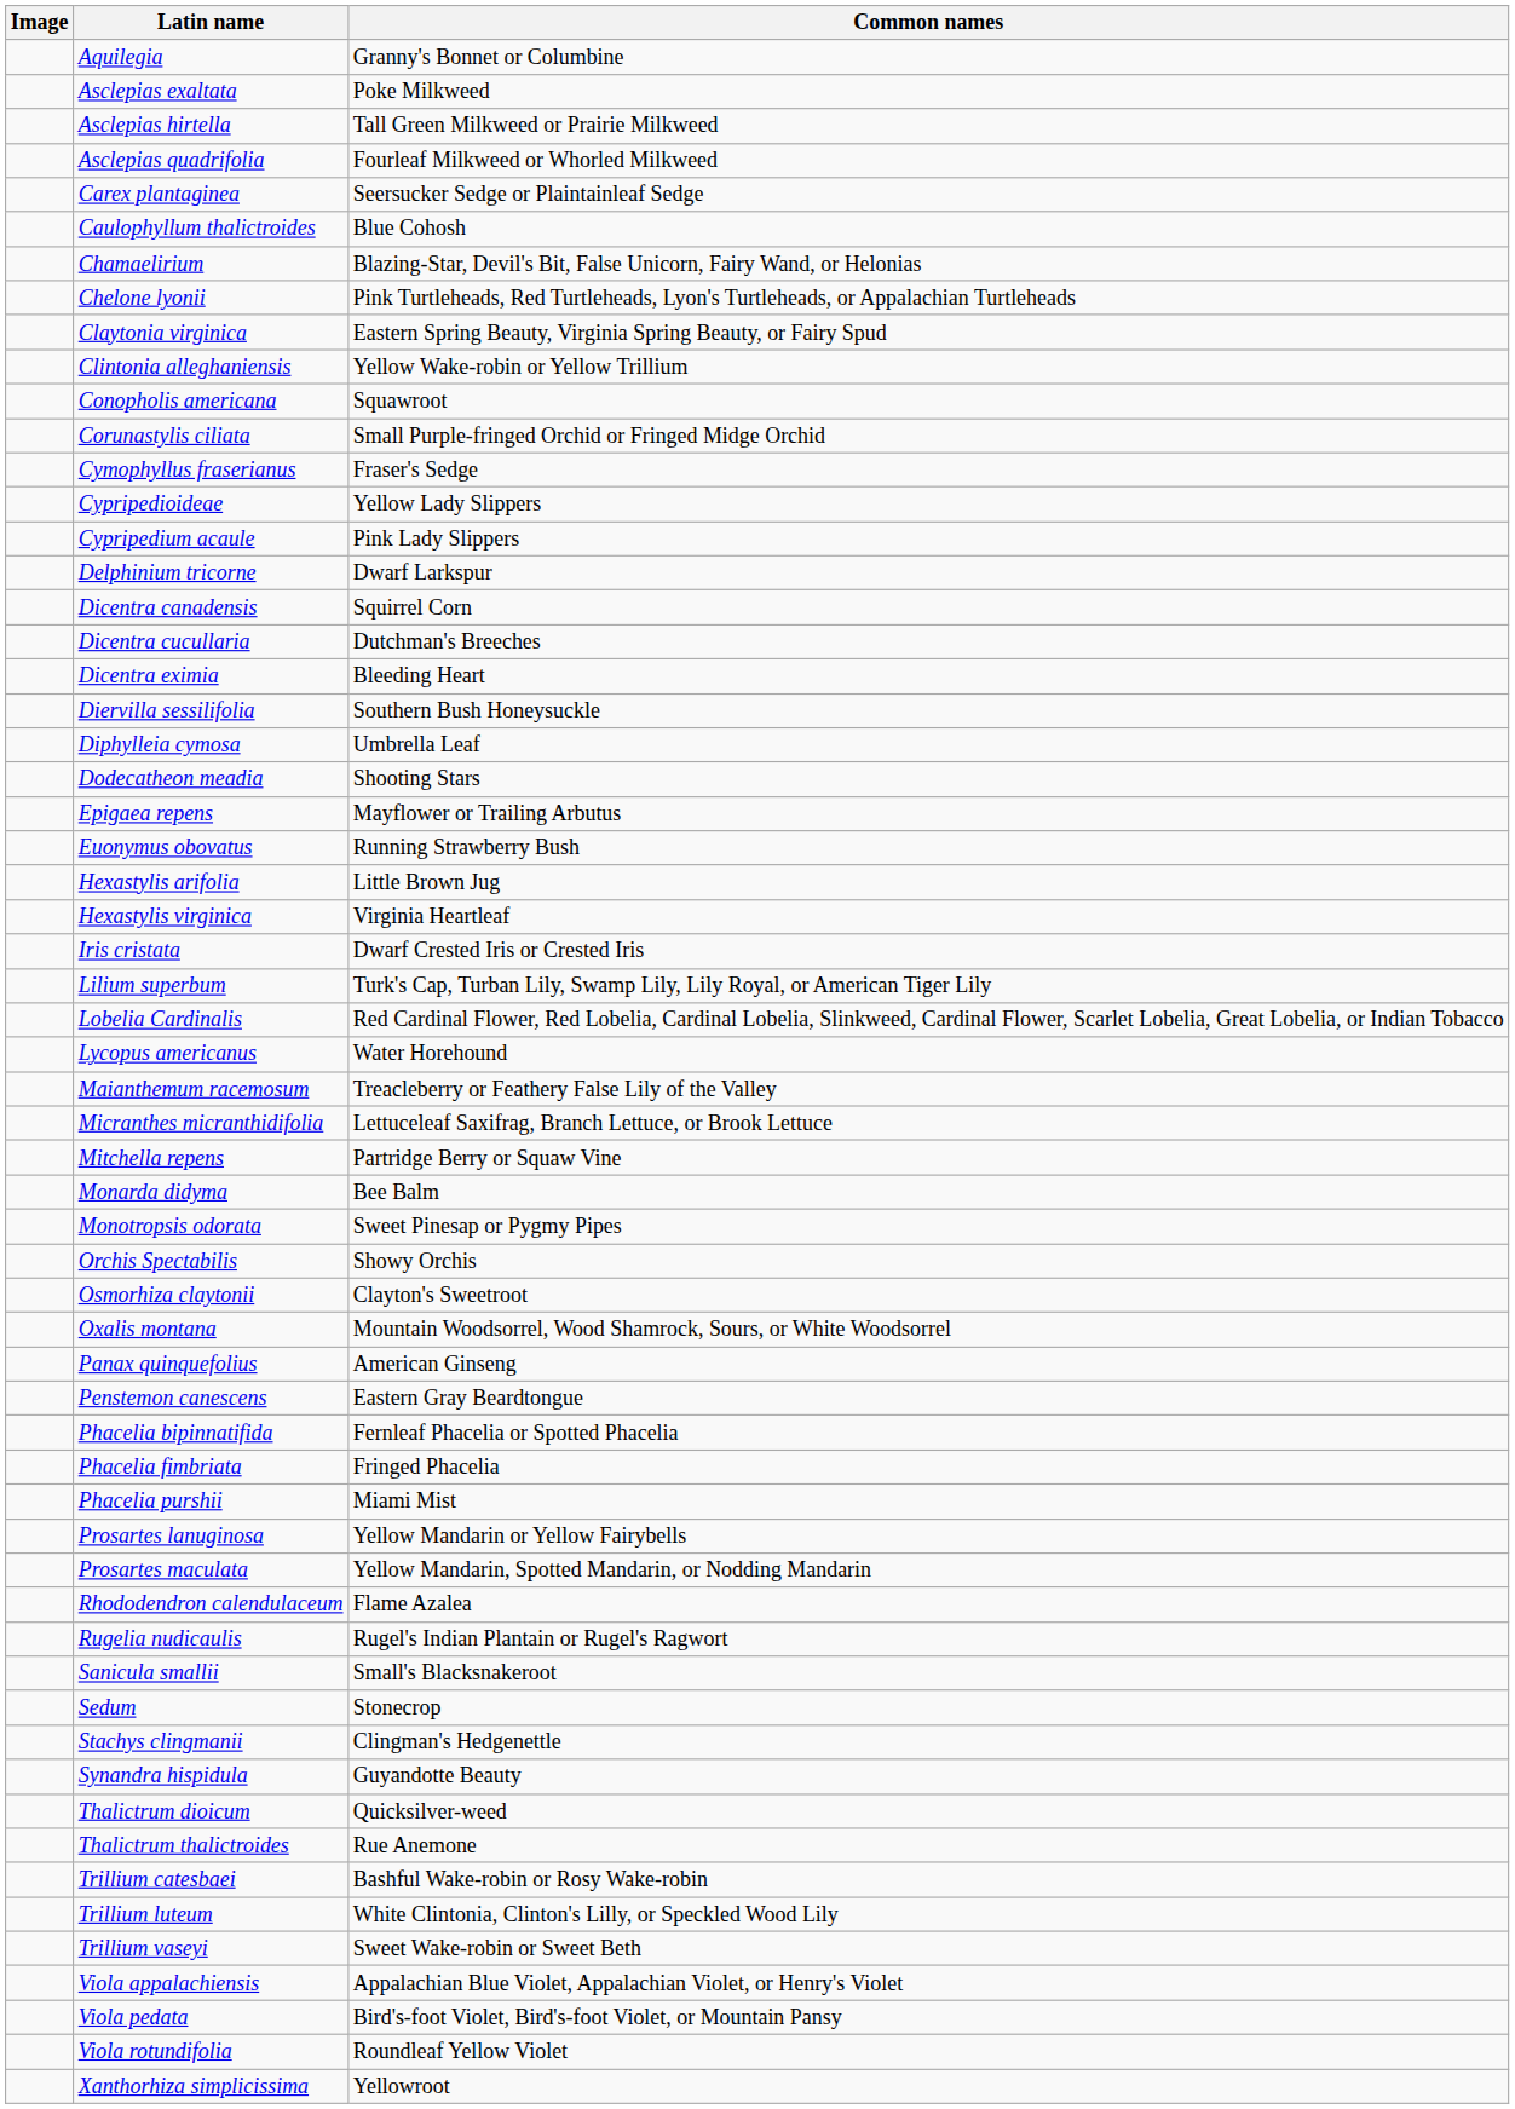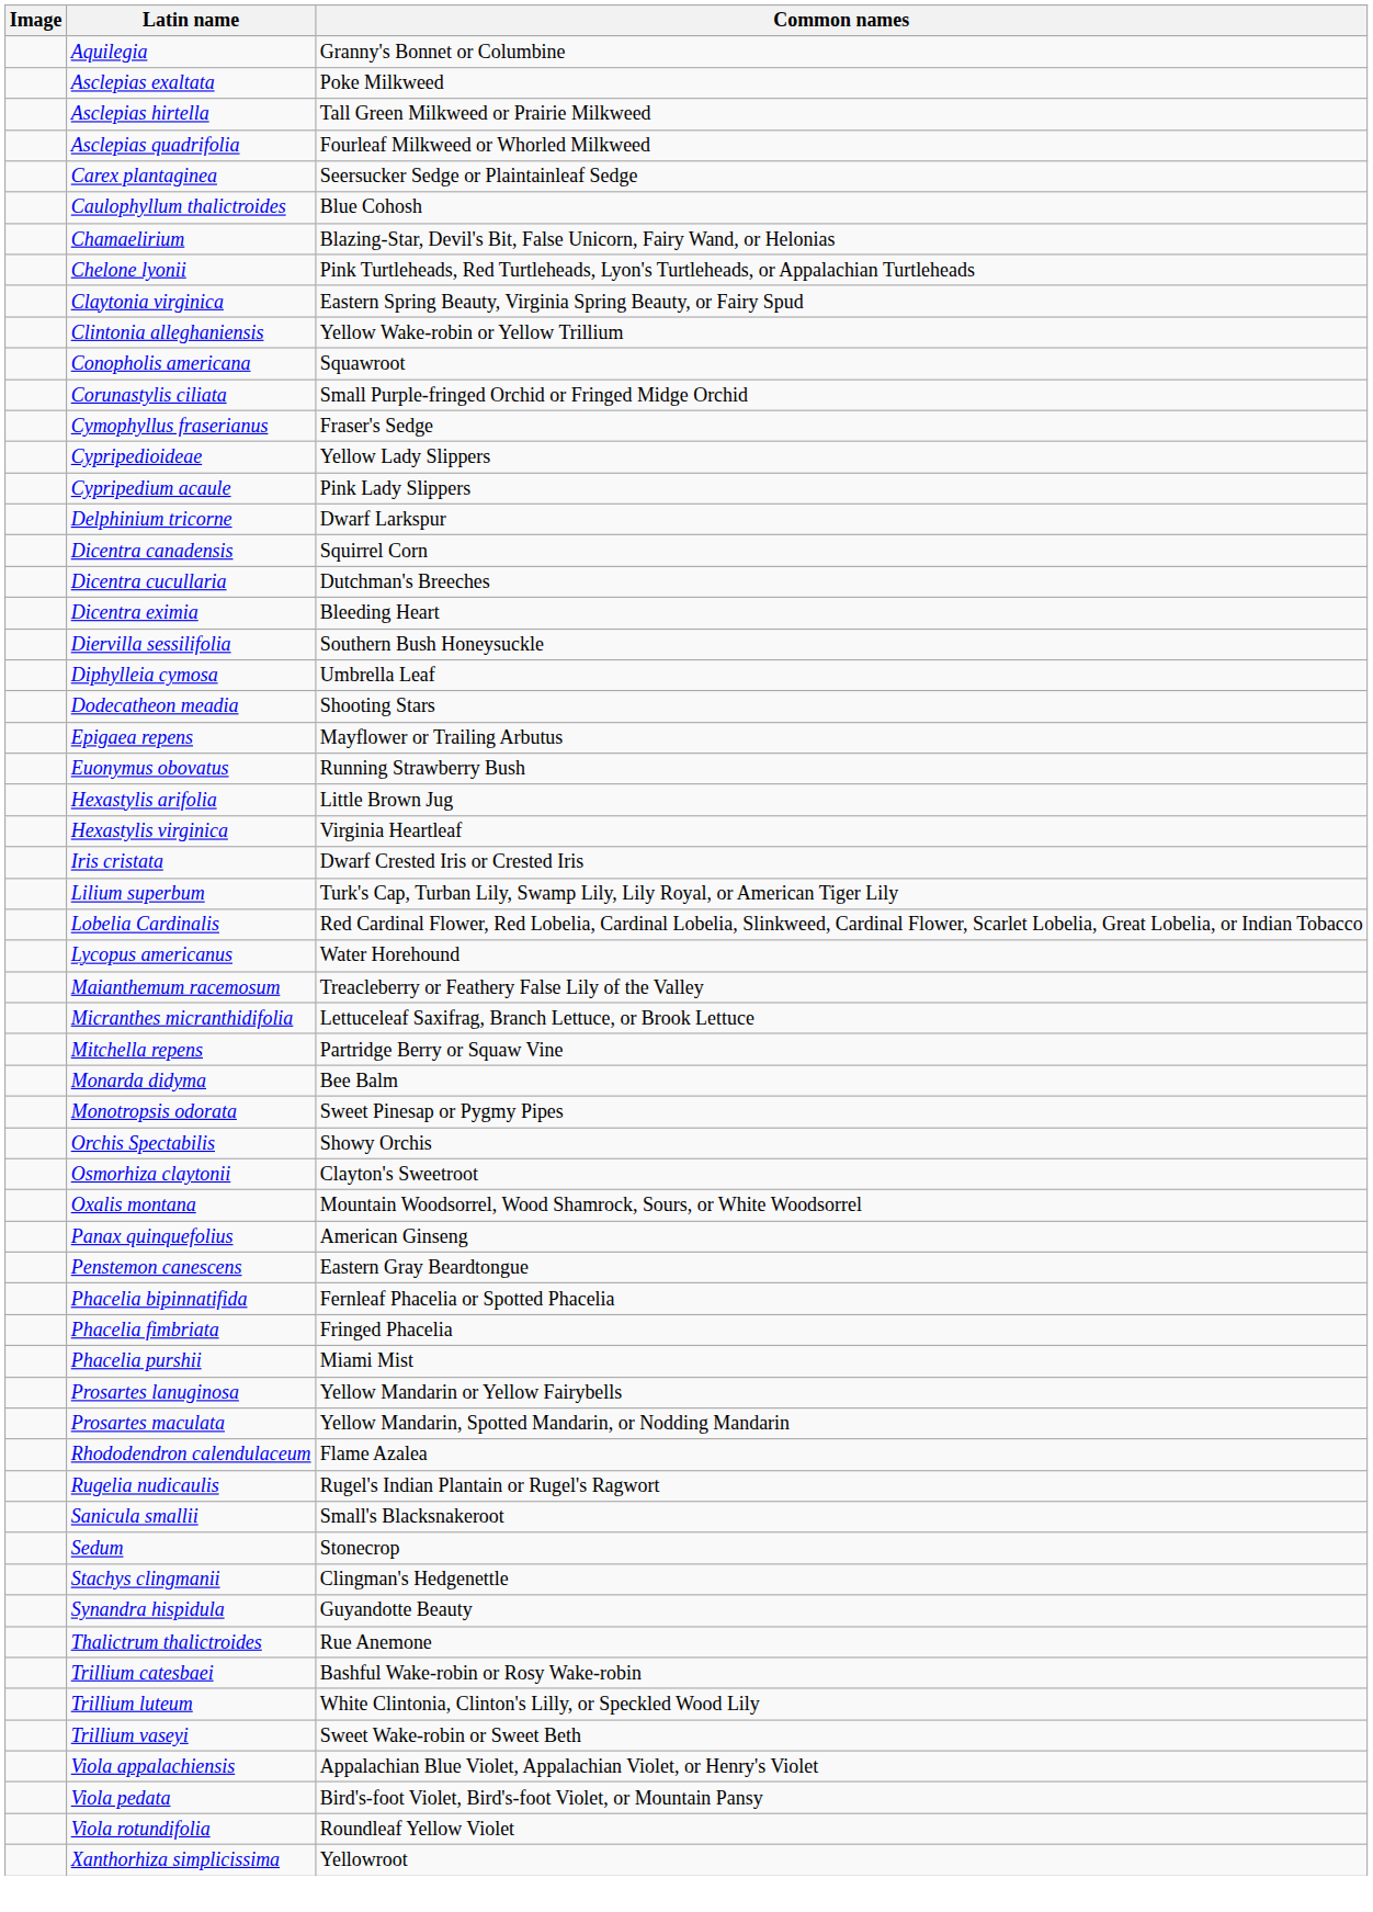 <table class="wikitable" style="width=100%">
 <tr>
 <th>Image</th>
 <th>Latin name</th>
 <th>Common names</th>
 </tr>
 <tr>
 <td></td>
 <td><em><a href='#'>Aquilegia</a></em></td>
 <td>Granny's Bonnet or Columbine</td>
 </tr>
 <tr>
 <td></td>
 <td><a href='#'><em>Asclepias exaltata</em></a></td>
 <td>Poke Milkweed</td>
 </tr>
 <tr>
 <td></td>
 <td><em><a href='#'>Asclepias hirtella</a></em></td>
 <td>Tall Green Milkweed or Prairie Milkweed</td>
 </tr>
 <tr>
 <td></td>
 <td><em><a href='#'>Asclepias quadrifolia</a></em></td>
 <td>Fourleaf Milkweed or Whorled Milkweed</td>
 </tr>
 <tr>
 <td></td>
 <td><em><a href='#'>Carex plantaginea</a></em></td>
 <td>Seersucker Sedge or Plaintainleaf Sedge</td>
 </tr>
 <tr>
 <td></td>
 <td><em><a href='#'>Caulophyllum thalictroides</a></em></td>
 <td>Blue Cohosh</td>
 </tr>
 <tr>
 <td></td>
 <td><em><a href='#'>Chamaelirium</a></em></td>
 <td>Blazing-Star, Devil's Bit, False Unicorn, Fairy Wand, or Helonias</td>
 </tr>
 <tr>
 <td></td>
 <td><em><a href='#'>Chelone lyonii</a></em></td>
 <td>Pink Turtleheads, Red Turtleheads, Lyon's Turtleheads, or Appalachian Turtleheads</td>
 </tr>
 <tr>
 <td></td>
 <td><em><a href='#'>Claytonia virginica</a></em></td>
 <td>Eastern Spring Beauty, Virginia Spring Beauty, or Fairy Spud</td>
 </tr>
 <tr>
 <td></td>
 <td><em><a href='#'>Clintonia alleghaniensis</a></em></td>
 <td>Yellow Wake-robin or Yellow Trillium</td>
 </tr>
 <tr>
 <td></td>
 <td><em><a href='#'>Conopholis americana</a></em></td>
 <td>Squawroot</td>
 </tr>
 <tr>
 <td></td>
 <td><em><a href='#'>Corunastylis ciliata</a></em></td>
 <td>Small Purple-fringed Orchid or Fringed Midge Orchid</td>
 </tr>
 <tr>
 <td></td>
 <td><em><a href='#'>Cymophyllus fraserianus</a></em></td>
 <td>Fraser's Sedge</td>
 </tr>
 <tr>
 <td></td>
 <td><em><a href='#'>Cypripedioideae</a></em></td>
 <td>Yellow Lady Slippers</td>
 </tr>
 <tr>
 <td></td>
 <td><a href='#'><em>Cypripedium acaule</em></a></td>
 <td>Pink Lady Slippers</td>
 </tr>
 <tr>
 <td></td>
 <td><em><a href='#'>Delphinium tricorne</a></em></td>
 <td>Dwarf Larkspur</td>
 </tr>
 <tr>
 <td></td>
 <td><em><a href='#'>Dicentra canadensis</a></em></td>
 <td>Squirrel Corn</td>
 </tr>
 <tr>
 <td></td>
 <td><em><a href='#'>Dicentra cucullaria</a></em></td>
 <td>Dutchman's Breeches</td>
 </tr>
 <tr>
 <td></td>
 <td><em><a href='#'>Dicentra eximia</a></em></td>
 <td>Bleeding Heart</td>
 </tr>
 <tr>
 <td></td>
 <td><em><a href='#'>Diervilla sessilifolia</a></em></td>
 <td>Southern Bush Honeysuckle</td>
 </tr>
 <tr>
 <td></td>
 <td><em><a href='#'>Diphylleia cymosa</a></em></td>
 <td>Umbrella Leaf</td>
 </tr>
 <tr>
 <td></td>
 <td><em><a href='#'>Dodecatheon meadia</a></em></td>
 <td>Shooting Stars</td>
 </tr>
 <tr>
 <td></td>
 <td><em><a href='#'>Epigaea repens</a></em></td>
 <td>Mayflower or Trailing Arbutus</td>
 </tr>
 <tr>
 <td></td>
 <td><em><a href='#'>Euonymus obovatus</a></em></td>
 <td>Running Strawberry Bush</td>
 </tr>
 <tr>
 <td></td>
 <td><em><a href='#'>Hexastylis arifolia</a></em></td>
 <td>Little Brown Jug</td>
 </tr>
 <tr>
 <td></td>
 <td><em><a href='#'>Hexastylis virginica</a></em></td>
 <td>Virginia Heartleaf</td>
 </tr>
 <tr>
 <td></td>
 <td><em><a href='#'>Iris cristata</a></em></td>
 <td>Dwarf Crested Iris or Crested Iris</td>
 </tr>
 <tr>
 <td></td>
 <td><em><a href='#'>Lilium superbum</a></em></td>
 <td>Turk's Cap, Turban Lily, Swamp Lily, Lily Royal, or American Tiger Lily</td>
 </tr>
 <tr>
 <td></td>
 <td><a href='#'><em>Lobelia Cardinalis</em></a></td>
 <td>Red Cardinal Flower, Red Lobelia, Cardinal Lobelia, Slinkweed, Cardinal Flower, Scarlet Lobelia, Great Lobelia, or Indian Tobacco</td>
 </tr>
 <tr>
 <td></td>
 <td><em><a href='#'>Lycopus americanus</a></em></td>
 <td>Water Horehound</td>
 </tr>
 <tr>
 <td></td>
 <td><em><a href='#'>Maianthemum racemosum</a></em></td>
 <td>Treacleberry or Feathery False Lily of the Valley</td>
 </tr>
 <tr>
 <td></td>
 <td><em><a href='#'>Micranthes micranthidifolia</a></em></td>
 <td>Lettuceleaf Saxifrag, Branch Lettuce, or Brook Lettuce</td>
 </tr>
 <tr>
 <td></td>
 <td><em><a href='#'>Mitchella repens</a></em></td>
 <td>Partridge Berry or Squaw Vine</td>
 </tr>
 <tr>
 <td></td>
 <td><em><a href='#'>Monarda didyma</a></em></td>
 <td>Bee Balm</td>
 </tr>
 <tr>
 <td></td>
 <td><em><a href='#'>Monotropsis odorata</a></em></td>
 <td>Sweet Pinesap or Pygmy Pipes</td>
 </tr>
 <tr>
 <td></td>
 <td><a href='#'><em>Orchis Spectabilis</em></a></td>
 <td>Showy Orchis</td>
 </tr>
 <tr>
 <td></td>
 <td><em><a href='#'>Osmorhiza claytonii</a></em></td>
 <td>Clayton's Sweetroot</td>
 </tr>
 <tr>
 <td></td>
 <td><em><a href='#'>Oxalis montana</a></em></td>
 <td>Mountain Woodsorrel, Wood Shamrock, Sours, or White Woodsorrel</td>
 </tr>
 <tr>
 <td></td>
 <td><em><a href='#'>Panax quinquefolius</a></em></td>
 <td>American Ginseng</td>
 </tr>
 <tr>
 <td></td>
 <td><em><a href='#'>Penstemon canescens</a></em></td>
 <td>Eastern Gray Beardtongue</td>
 </tr>
 <tr>
 <td></td>
 <td><em><a href='#'>Phacelia bipinnatifida</a></em></td>
 <td>Fernleaf Phacelia or Spotted Phacelia</td>
 </tr>
 <tr>
 <td></td>
 <td><em><a href='#'>Phacelia fimbriata</a></em></td>
 <td>Fringed Phacelia</td>
 </tr>
 <tr>
 <td></td>
 <td><em><a href='#'>Phacelia purshii</a></em></td>
 <td>Miami Mist</td>
 </tr>
 <tr>
 <td></td>
 <td><em><a href='#'>Prosartes lanuginosa</a></em></td>
 <td>Yellow Mandarin or Yellow Fairybells</td>
 </tr>
 <tr>
 <td></td>
 <td><em><a href='#'>Prosartes maculata</a></em></td>
 <td>Yellow Mandarin, Spotted Mandarin, or Nodding Mandarin</td>
 </tr>
 <tr>
 <td></td>
 <td><em><a href='#'>Rhododendron calendulaceum</a></em></td>
 <td>Flame Azalea</td>
 </tr>
 <tr>
 <td></td>
 <td><em><a href='#'>Rugelia nudicaulis</a></em></td>
 <td>Rugel's Indian Plantain or Rugel's Ragwort</td>
 </tr>
 <tr>
 <td></td>
 <td><em><a href='#'>Sanicula smallii</a></em></td>
 <td>Small's Blacksnakeroot</td>
 </tr>
 <tr>
 <td></td>
 <td><em><a href='#'>Sedum</a></em></td>
 <td>Stonecrop</td>
 </tr>
 <tr>
 <td></td>
 <td><em><a href='#'>Stachys clingmanii</a></em></td>
 <td>Clingman's Hedgenettle</td>
 </tr>
 <tr>
 <td></td>
 <td><em><a href='#'>Synandra hispidula</a></em></td>
 <td>Guyandotte Beauty</td>
 </tr>
 <tr>
 <td></td>
-<td><em><a href='#'>Thalictrum dioicum</a></em></td>
-<td>Quicksilver-weed</td>
-</tr>
-<tr>
-<td></td>
 <td><em><a href='#'>Thalictrum thalictroides</a></em></td>
 <td>Rue Anemone</td>
 </tr>
 <tr>
 <td></td>
 <td><em><a href='#'>Trillium catesbaei</a></em></td>
 <td>Bashful Wake-robin or Rosy Wake-robin</td>
 </tr>
 <tr>
 <td></td>
 <td><em><a href='#'>Trillium luteum</a></em></td>
 <td>White Clintonia, Clinton's Lilly, or Speckled Wood Lily</td>
 </tr>
 <tr>
 <td></td>
 <td><em><a href='#'>Trillium vaseyi</a></em></td>
 <td>Sweet Wake-robin or Sweet Beth</td>
 </tr>
 <tr>
 <td></td>
 <td><em><a href='#'>Viola appalachiensis</a></em></td>
 <td>Appalachian Blue Violet, Appalachian Violet, or Henry's Violet</td>
 </tr>
 <tr>
 <td></td>
 <td><em><a href='#'>Viola pedata</a></em></td>
 <td>Bird's-foot Violet, Bird's-foot Violet, or Mountain Pansy</td>
 </tr>
 <tr>
 <td></td>
 <td><em><a href='#'>Viola rotundifolia</a></em></td>
 <td>Roundleaf Yellow Violet</td>
 </tr>
 <tr>
 <td></td>
 <td><em><a href='#'>Xanthorhiza simplicissima</a></em></td>
 <td>Yellowroot</td>
 </tr>
 </table>
